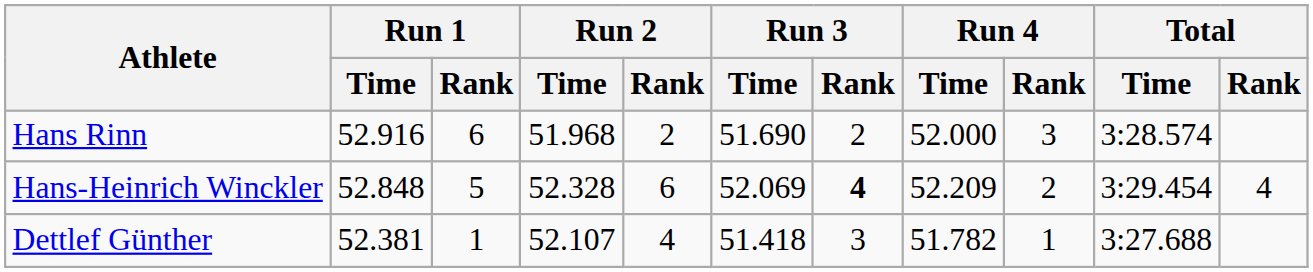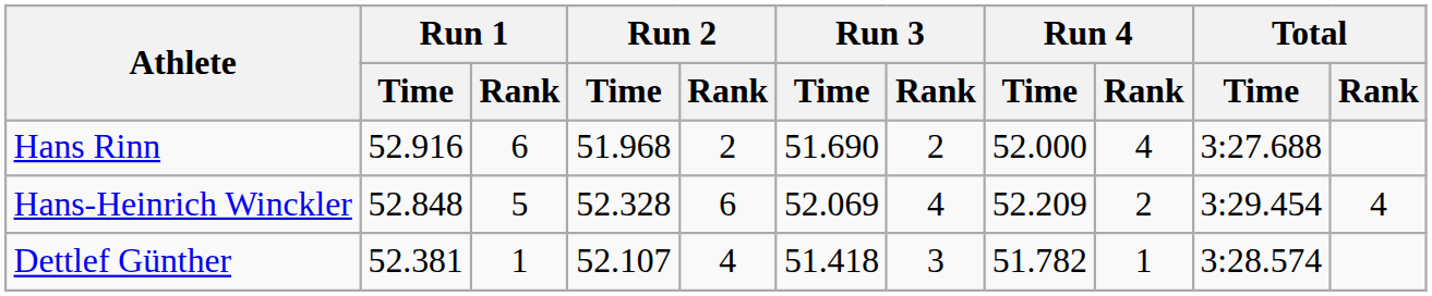 <table class="wikitable" border="1" style="font-size:90%">
 <tr>
 <th rowspan="2">Athlete</th>
 <th colspan="2">Run 1</th>
 <th colspan="2">Run 2</th>
 <th colspan="2">Run 3</th>
 <th colspan="2">Run 4</th>
 <th colspan="2">Total</th>
 </tr>
 <tr>
 <th>Time</th>
 <th>Rank</th>
 <th>Time</th>
 <th>Rank</th>
 <th>Time</th>
 <th>Rank</th>
 <th>Time</th>
 <th>Rank</th>
 <th>Time</th>
 <th>Rank</th>
 </tr>
 <tr>
 <td><a href='#'>Hans Rinn</a></td>
 <td align="center">52.916</td>
 <td align="center">6</td>
 <td align="center">51.968</td>
 <td align="center">2</td>
 <td align="center">51.690</td>
 <td align="center">2</td>
 <td align="center">52.000</td>
-<td align="center">3</td>
-<td align="center">3:28.574</td>
+<td align="center">4</td>
+<td align="center">3:27.688</td>
 <td align="center"></td>
 </tr>
 <tr>
 <td><a href='#'>Hans-Heinrich Winckler</a></td>
 <td align="center">52.848</td>
 <td align="center">5</td>
 <td align="center">52.328</td>
 <td align="center">6</td>
 <td align="center">52.069</td>
-<td align="center"><strong>4</strong></td>
+<td align="center">4</td>
 <td align="center">52.209</td>
 <td align="center">2</td>
 <td align="center">3:29.454</td>
 <td align="center">4</td>
 </tr>
 <tr>
 <td><a href='#'>Dettlef Günther</a></td>
 <td align="center">52.381</td>
 <td align="center">1</td>
 <td align="center">52.107</td>
 <td align="center">4</td>
 <td align="center">51.418</td>
 <td align="center">3</td>
 <td align="center">51.782</td>
 <td align="center">1</td>
-<td align="center">3:27.688</td>
+<td align="center">3:28.574</td>
 <td align="center"></td>
 </tr>
 </table>
